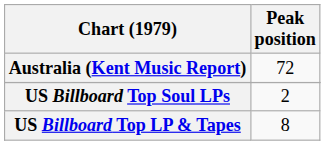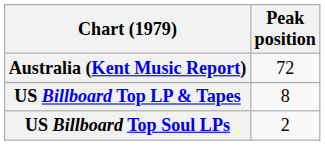 <table class="wikitable sortable plainrowheaders">
 <tr>
 <th>Chart (1979)</th>
 <th>Peak<br>position</th>
 </tr>
 <tr>
 <th scope="row">Australia (<a href='#'>Kent Music Report</a>)</th>
 <td style="text-align:center;">72</td>
 </tr>
 <tr>
 </tr>
 <tr>
+<th scope="row">US <a href='#'><em>Billboard</em> Top LP & Tapes</a></th>
+<td align="center">8</td>
+</tr>
+<tr>
 <th scope="row">US <em>Billboard</em> <a href='#'>Top Soul LPs</a></th>
 <td align="center">2</td>
 </tr>
-<tr>
-<th scope="row">US <a href='#'><em>Billboard</em> Top LP & Tapes</a></th>
-<td align="center">8</td>
-</tr>
 </table>
